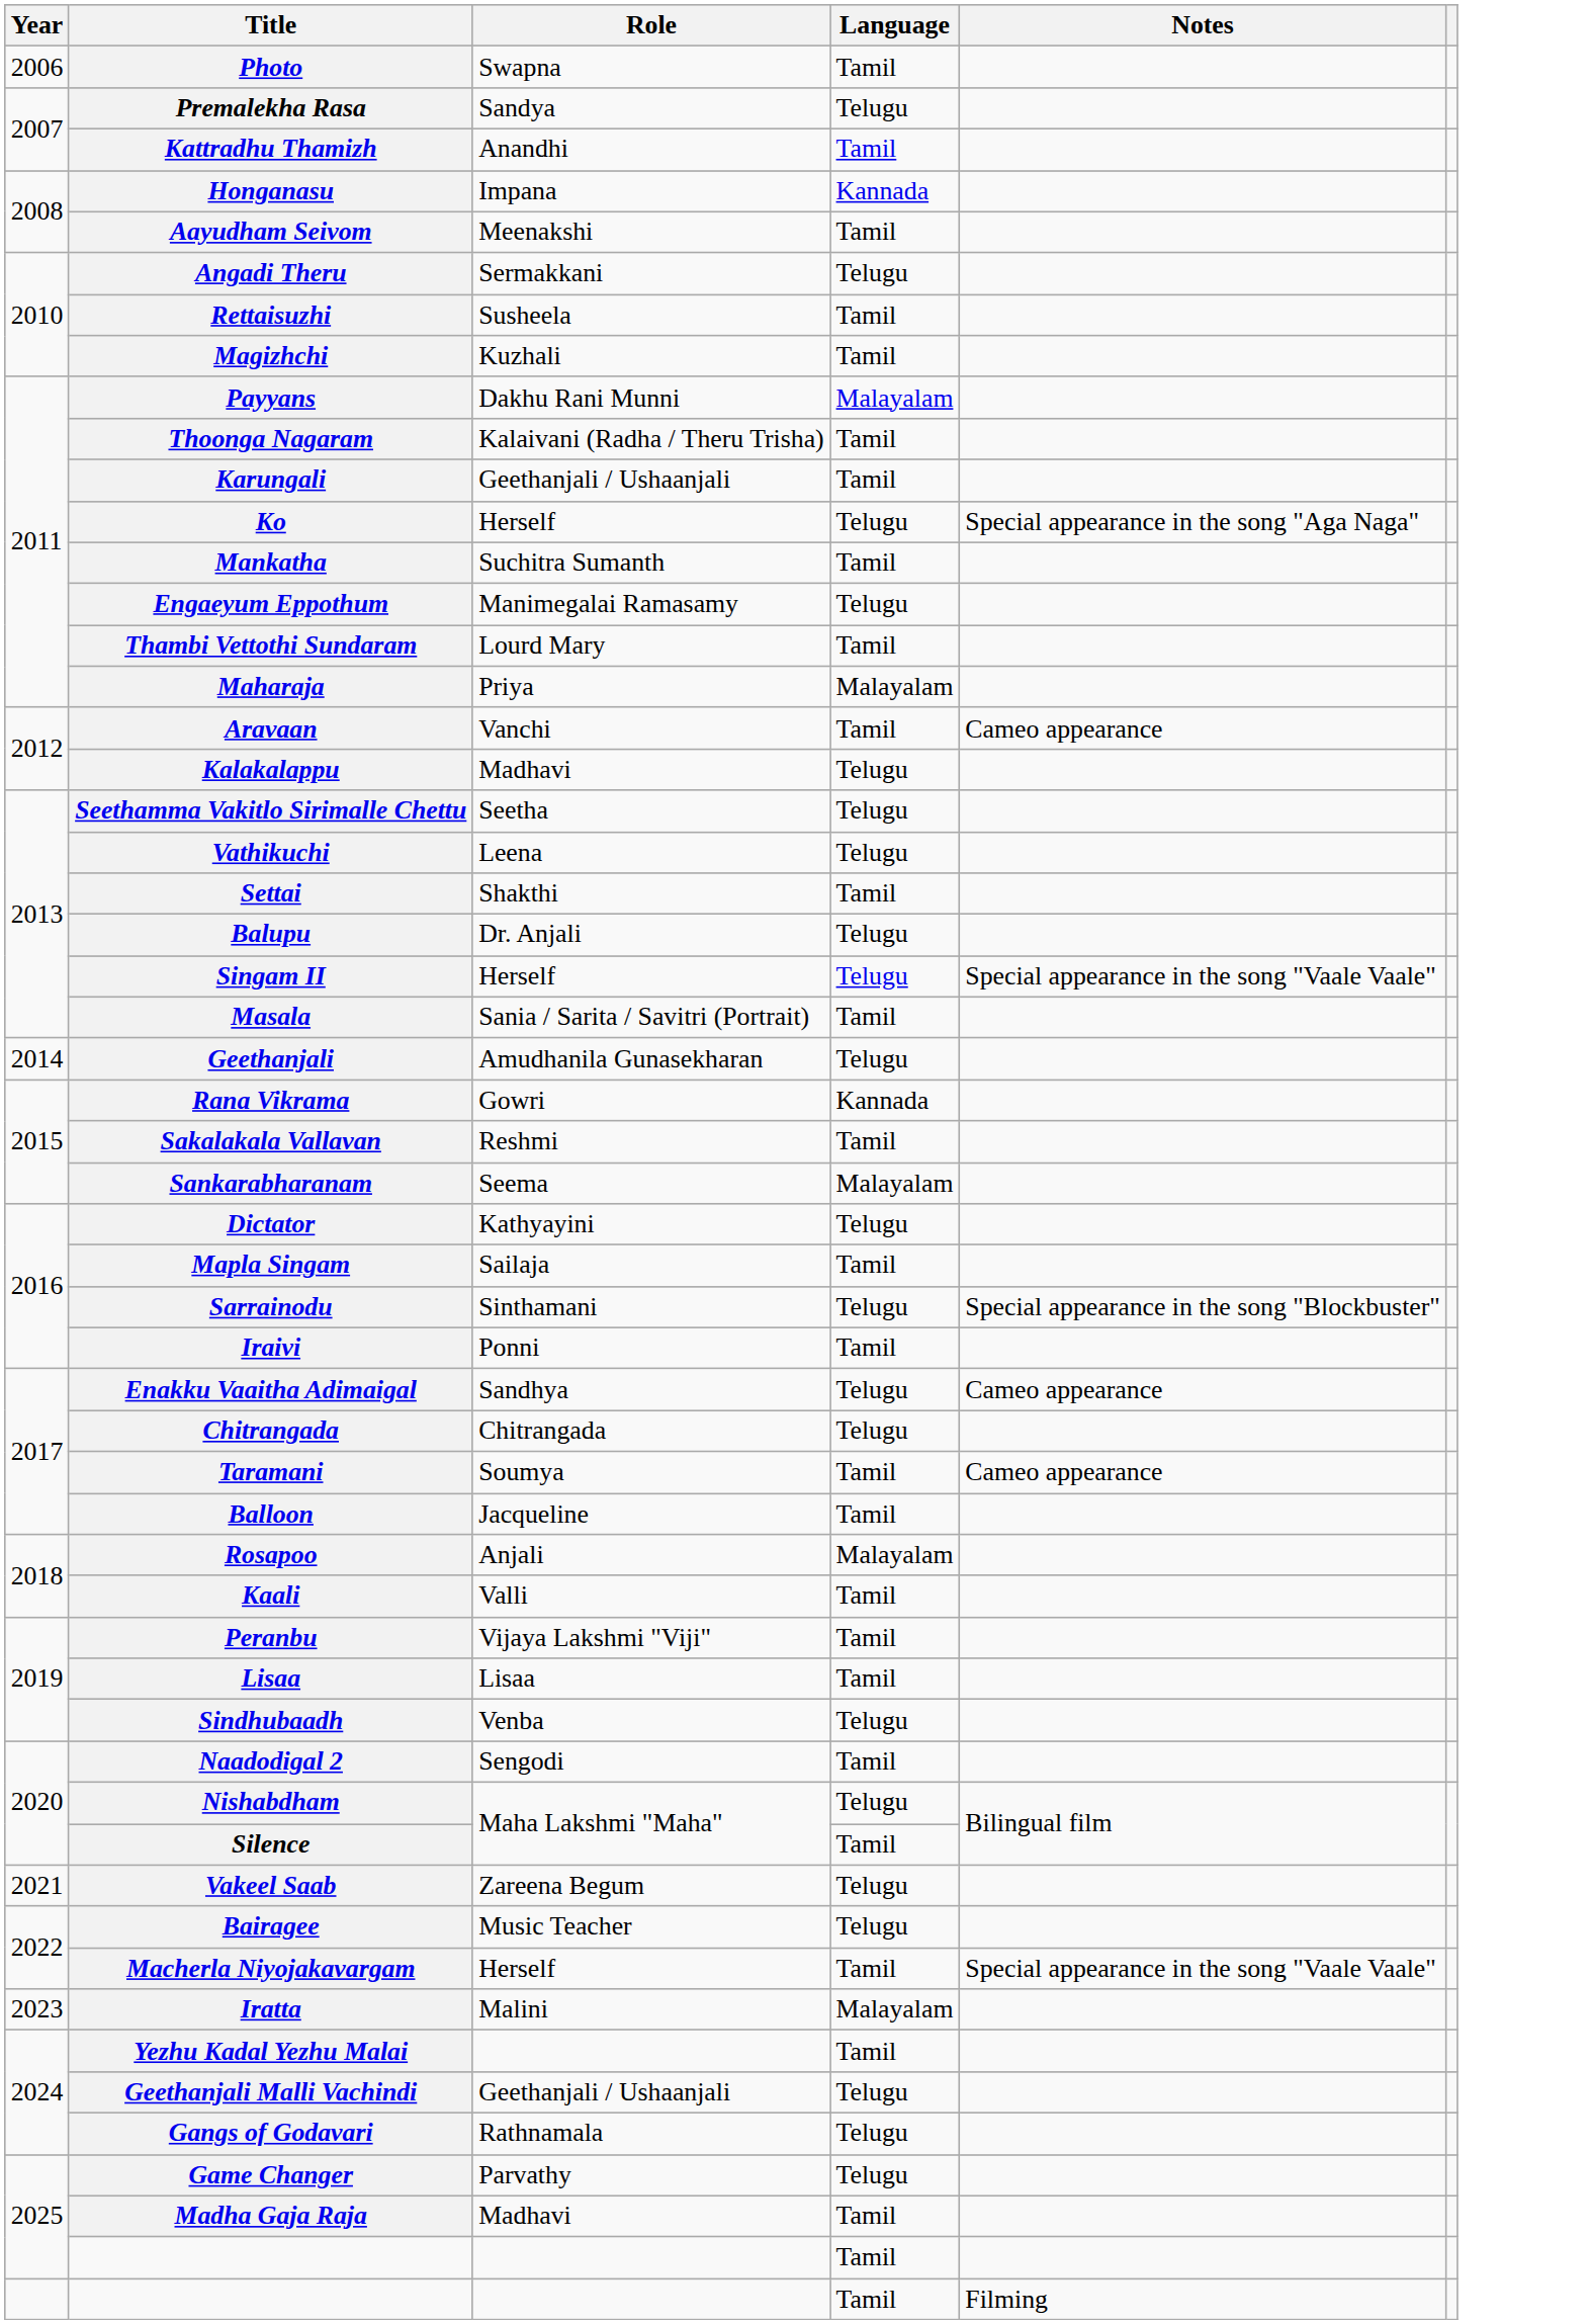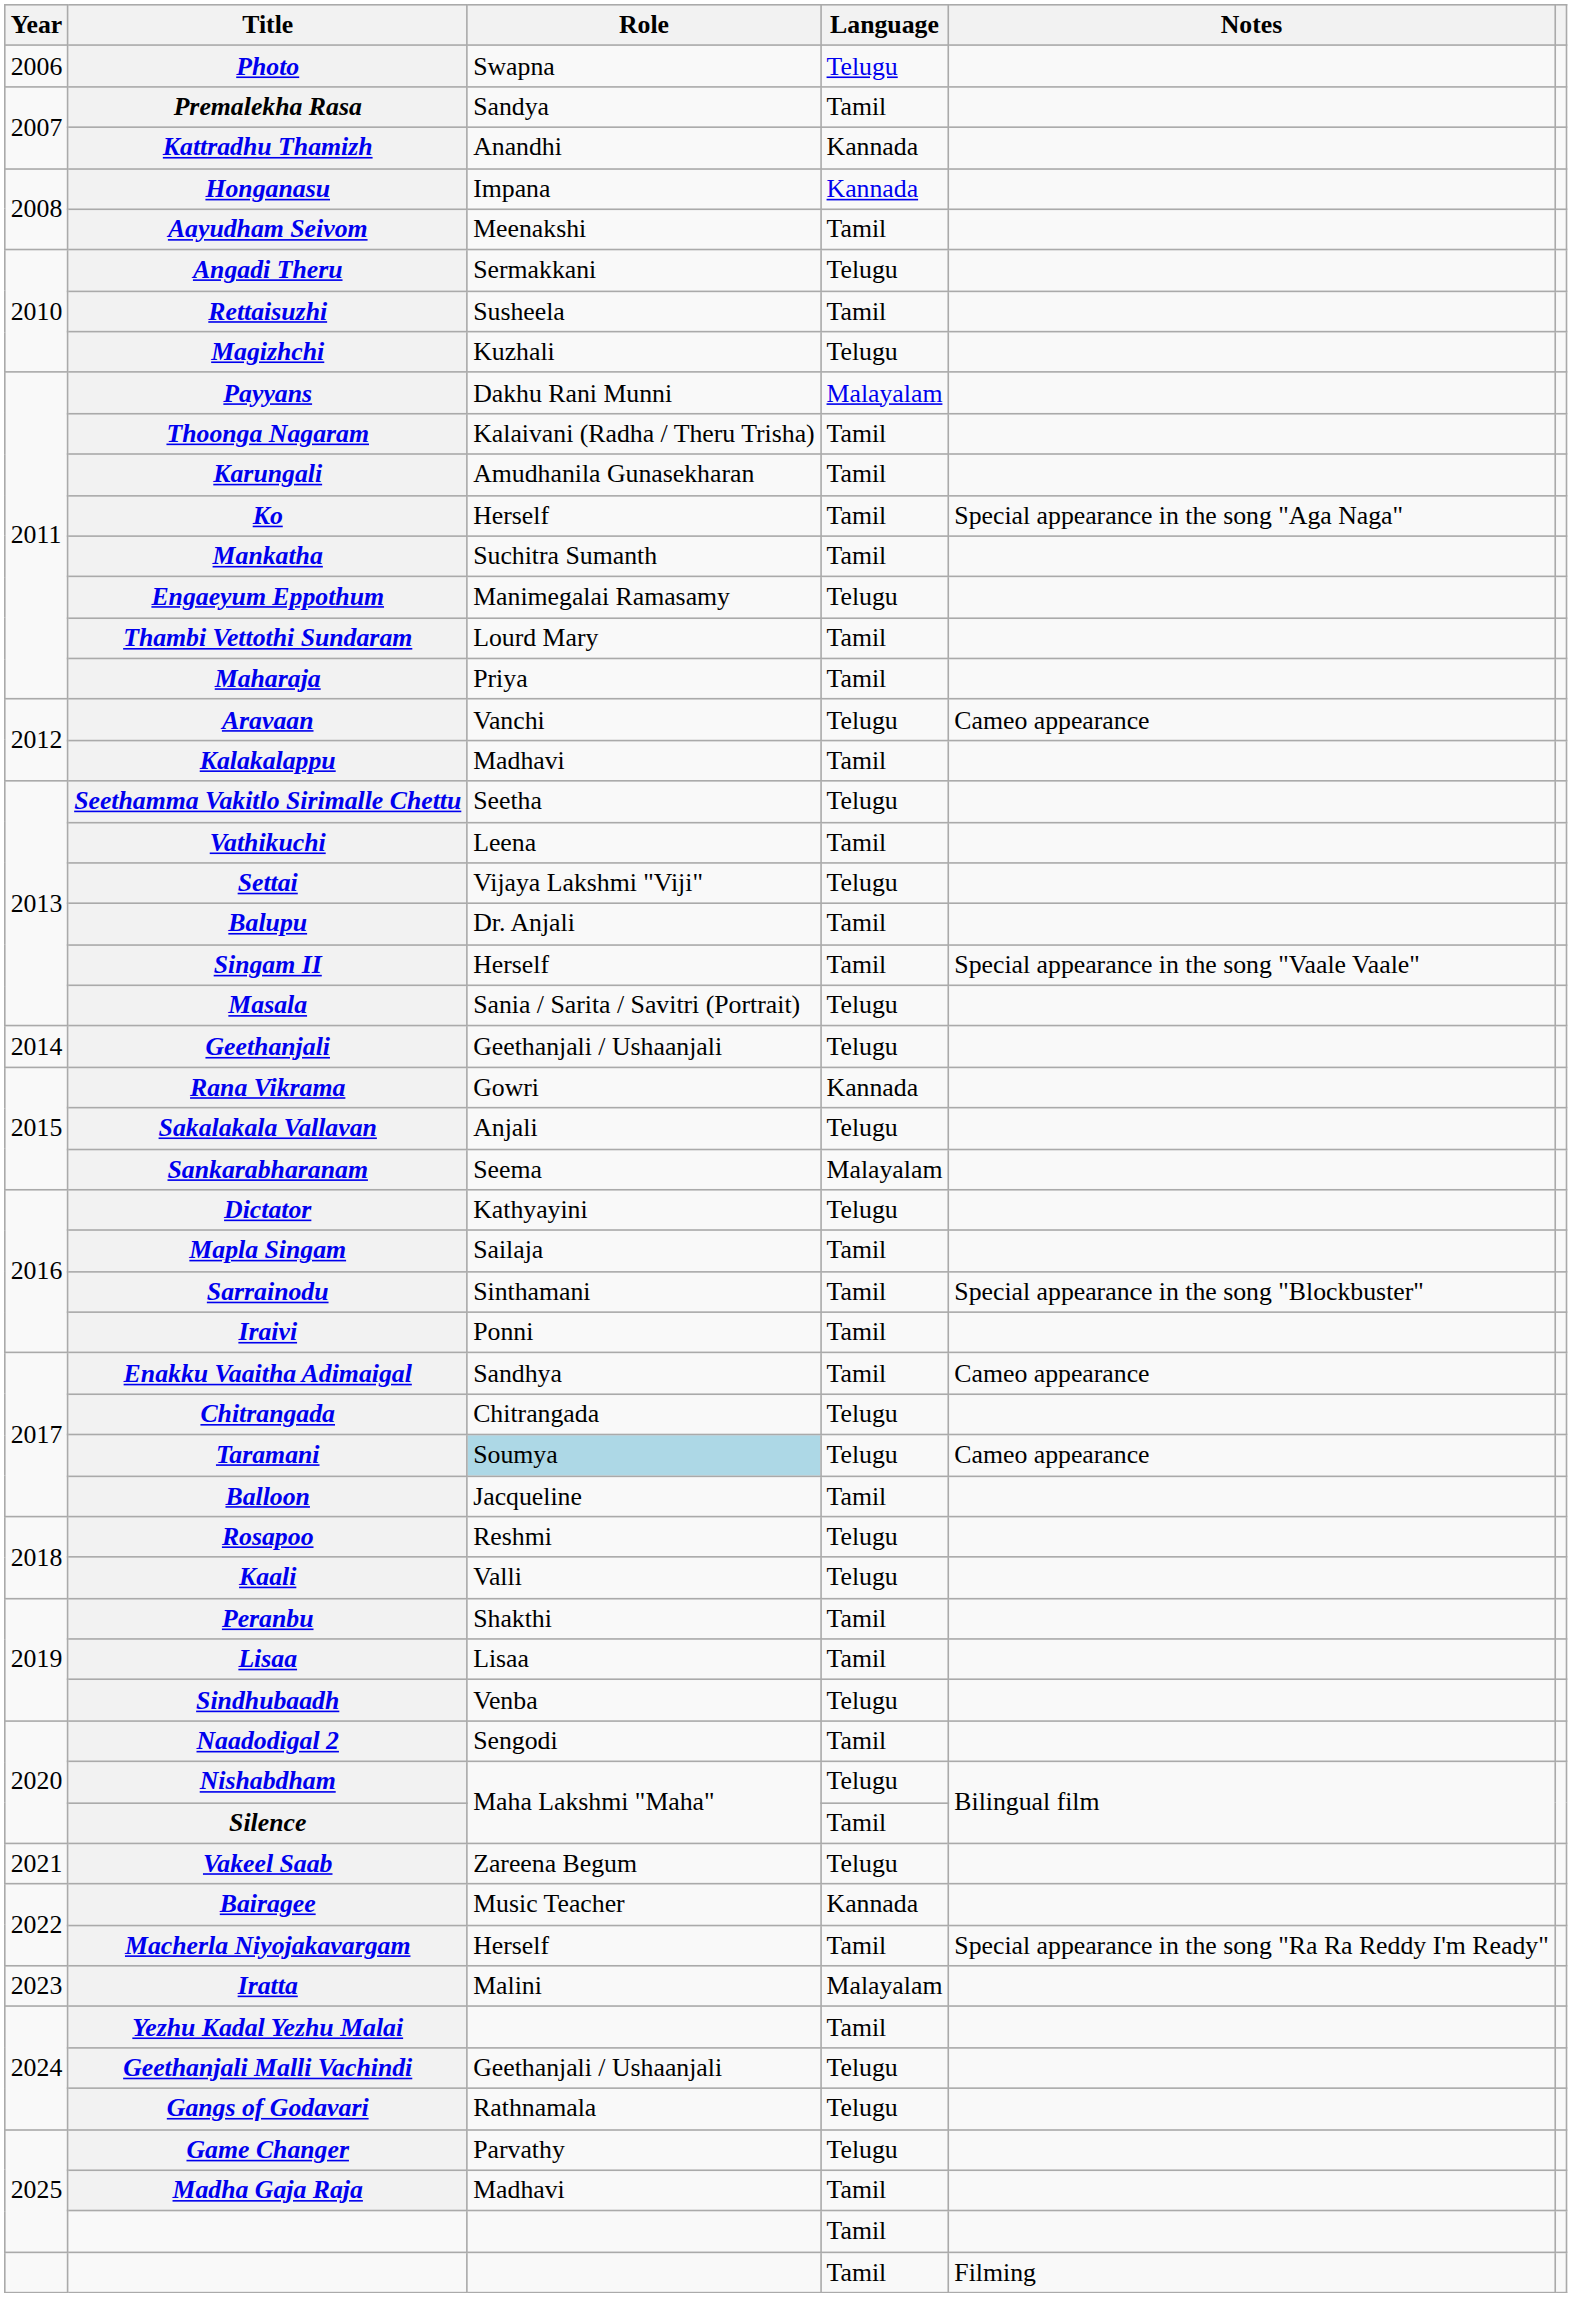 <table class="wikitable sortable plainrowheaders">
 <tr style="text-align:center;">
 <th scope="col">Year</th>
 <th scope="col">Title</th>
 <th scope="col">Role</th>
 <th scope="col">Language</th>
 <th class="unsortable" scope="col">Notes</th>
 <th class="unsortable" scope="col"></th>
 </tr>
 <tr>
 <td>2006</td>
 <th scope="row"><em><a href='#'>Photo</a></em></th>
 <td>Swapna</td>
-<td>Tamil</td>
+<td><a href='#'>Telugu</a></td>
 <td></td>
 <td></td>
 </tr>
 <tr>
 <td rowspan="2">2007</td>
 <th scope="row"><em>Premalekha Rasa</em></th>
 <td>Sandya</td>
-<td>Telugu</td>
+<td>Tamil</td>
 <td></td>
 <td></td>
 </tr>
 <tr>
 <th scope="row"><em><a href='#'>Kattradhu Thamizh</a></em></th>
 <td>Anandhi</td>
-<td><a href='#'>Tamil</a></td>
+<td>Kannada</td>
 <td></td>
 <td></td>
 </tr>
 <tr>
 <td rowspan="2">2008</td>
 <th scope="row"><em><a href='#'>Honganasu</a></em></th>
 <td>Impana</td>
 <td><a href='#'>Kannada</a></td>
 <td></td>
 <td></td>
 </tr>
 <tr>
 <th scope="row"><em><a href='#'>Aayudham Seivom</a></em></th>
 <td>Meenakshi</td>
 <td>Tamil</td>
 <td></td>
 <td></td>
 </tr>
 <tr>
 <td rowspan="3">2010</td>
 <th scope="row"><em><a href='#'>Angadi Theru</a></em></th>
 <td>Sermakkani</td>
 <td>Telugu</td>
 <td></td>
 <td></td>
 </tr>
 <tr>
 <th scope="row"><em><a href='#'>Rettaisuzhi</a></em></th>
 <td>Susheela</td>
 <td>Tamil</td>
 <td></td>
 <td></td>
 </tr>
 <tr>
 <th scope="row"><em><a href='#'>Magizhchi</a></em></th>
 <td>Kuzhali</td>
-<td>Tamil</td>
+<td>Telugu</td>
 <td></td>
 <td></td>
 </tr>
 <tr>
 <td rowspan="8">2011</td>
 <th scope="row"><em><a href='#'>Payyans</a></em></th>
 <td>Dakhu Rani Munni</td>
 <td><a href='#'>Malayalam</a></td>
 <td></td>
 <td></td>
 </tr>
 <tr>
 <th scope="row"><em><a href='#'>Thoonga Nagaram</a></em></th>
 <td>Kalaivani (Radha / Theru Trisha)</td>
 <td>Tamil</td>
 <td></td>
 <td></td>
 </tr>
 <tr>
 <th scope="row"><em><a href='#'>Karungali</a></em></th>
-<td>Geethanjali / Ushaanjali</td>
+<td>Amudhanila Gunasekharan</td>
 <td>Tamil</td>
 <td></td>
 <td></td>
 </tr>
 <tr>
 <th scope="row"><em><a href='#'>Ko</a></em></th>
 <td>Herself</td>
-<td>Telugu</td>
+<td>Tamil</td>
 <td>Special appearance in the song "Aga Naga"</td>
 <td></td>
 </tr>
 <tr>
 <th scope="row"><em><a href='#'>Mankatha</a></em></th>
 <td>Suchitra Sumanth</td>
 <td>Tamil</td>
 <td></td>
 <td></td>
 </tr>
 <tr>
 <th scope="row"><em><a href='#'>Engaeyum Eppothum</a></em></th>
 <td>Manimegalai Ramasamy</td>
 <td>Telugu</td>
 <td></td>
 <td></td>
 </tr>
 <tr>
 <th scope="row"><em><a href='#'>Thambi Vettothi Sundaram</a></em></th>
 <td>Lourd Mary</td>
 <td>Tamil</td>
 <td></td>
 <td></td>
 </tr>
 <tr>
 <th scope="row"><em><a href='#'>Maharaja</a></em></th>
 <td>Priya</td>
-<td>Malayalam</td>
+<td>Tamil</td>
 <td></td>
 <td></td>
 </tr>
 <tr>
 <td rowspan="2">2012</td>
 <th scope="row"><em><a href='#'>Aravaan</a></em></th>
 <td>Vanchi</td>
-<td>Tamil</td>
+<td>Telugu</td>
 <td>Cameo appearance</td>
 <td></td>
 </tr>
 <tr>
 <th scope="row"><em><a href='#'>Kalakalappu</a></em></th>
 <td>Madhavi</td>
-<td>Telugu</td>
+<td>Tamil</td>
 <td></td>
 <td></td>
 </tr>
 <tr>
 <td rowspan="6">2013</td>
 <th scope="row"><em><a href='#'>Seethamma Vakitlo Sirimalle Chettu</a></em></th>
 <td>Seetha</td>
 <td>Telugu</td>
 <td></td>
 <td></td>
 </tr>
 <tr>
 <th scope="row"><em><a href='#'>Vathikuchi</a></em></th>
 <td>Leena</td>
-<td>Telugu</td>
+<td>Tamil</td>
 <td></td>
 <td></td>
 </tr>
 <tr>
 <th scope="row"><em><a href='#'>Settai</a></em></th>
-<td>Shakthi</td>
-<td>Tamil</td>
+<td>Vijaya Lakshmi "Viji"</td>
+<td>Telugu</td>
 <td></td>
 <td></td>
 </tr>
 <tr>
 <th scope="row"><em><a href='#'>Balupu</a></em></th>
 <td>Dr. Anjali</td>
-<td>Telugu</td>
+<td>Tamil</td>
 <td></td>
 <td></td>
 </tr>
 <tr>
 <th scope="row"><em><a href='#'>Singam II</a></em></th>
 <td>Herself</td>
-<td><a href='#'>Telugu</a></td>
+<td>Tamil</td>
 <td>Special appearance in the song "Vaale Vaale"</td>
 <td></td>
 </tr>
 <tr>
 <th scope="row"><em><a href='#'>Masala</a></em></th>
 <td>Sania / Sarita / Savitri (Portrait)</td>
-<td>Tamil</td>
+<td>Telugu</td>
 <td></td>
 <td></td>
 </tr>
 <tr>
 <td>2014</td>
 <th scope="row"><em><a href='#'>Geethanjali</a></em></th>
-<td>Amudhanila Gunasekharan</td>
+<td>Geethanjali / Ushaanjali</td>
 <td>Telugu</td>
 <td></td>
 <td></td>
 </tr>
 <tr>
 <td rowspan="3">2015</td>
 <th scope="row"><em><a href='#'>Rana Vikrama</a></em></th>
 <td>Gowri</td>
 <td>Kannada</td>
 <td></td>
 <td></td>
 </tr>
 <tr>
 <th scope="row"><em><a href='#'>Sakalakala Vallavan</a></em></th>
-<td>Reshmi</td>
-<td>Tamil</td>
+<td>Anjali</td>
+<td>Telugu</td>
 <td></td>
 <td></td>
 </tr>
 <tr>
 <th scope="row"><em><a href='#'>Sankarabharanam</a></em></th>
 <td>Seema</td>
 <td>Malayalam</td>
 <td></td>
 <td></td>
 </tr>
 <tr>
 <td rowspan="4">2016</td>
 <th scope="row"><em><a href='#'>Dictator</a></em></th>
 <td>Kathyayini</td>
 <td>Telugu</td>
 <td></td>
 <td></td>
 </tr>
 <tr>
 <th scope="row"><em><a href='#'>Mapla Singam</a></em></th>
 <td>Sailaja</td>
 <td>Tamil</td>
 <td></td>
 <td></td>
 </tr>
 <tr>
 <th scope="row"><em><a href='#'>Sarrainodu</a></em></th>
 <td>Sinthamani</td>
-<td>Telugu</td>
+<td>Tamil</td>
 <td>Special appearance in the song "Blockbuster"</td>
 <td></td>
 </tr>
 <tr>
 <th scope="row"><em><a href='#'>Iraivi</a></em></th>
 <td>Ponni</td>
 <td>Tamil</td>
 <td></td>
 <td></td>
 </tr>
 <tr>
 <td rowspan="4">2017</td>
 <th scope="row"><em><a href='#'>Enakku Vaaitha Adimaigal</a></em></th>
 <td>Sandhya</td>
-<td>Telugu</td>
+<td>Tamil</td>
 <td>Cameo appearance</td>
 <td></td>
 </tr>
 <tr>
 <th scope="row"><em><a href='#'>Chitrangada</a></em></th>
 <td>Chitrangada</td>
 <td>Telugu</td>
 <td></td>
 <td></td>
 </tr>
 <tr>
 <th scope="row"><em><a href='#'>Taramani</a></em></th>
-<td>Soumya</td>
-<td>Tamil</td>
+<td style="background: lightblue;">Soumya</td>
+<td>Telugu</td>
 <td>Cameo appearance</td>
 <td></td>
 </tr>
 <tr>
 <th scope="row"><em><a href='#'>Balloon</a></em></th>
 <td>Jacqueline</td>
 <td>Tamil</td>
 <td></td>
 <td></td>
 </tr>
 <tr>
 <td rowspan="2">2018</td>
 <th scope="row"><em><a href='#'>Rosapoo</a></em></th>
-<td>Anjali</td>
-<td>Malayalam</td>
+<td>Reshmi</td>
+<td>Telugu</td>
 <td></td>
 <td></td>
 </tr>
 <tr>
 <th scope="row"><em><a href='#'>Kaali</a></em></th>
 <td>Valli</td>
-<td>Tamil</td>
+<td>Telugu</td>
 <td></td>
 <td></td>
 </tr>
 <tr>
 <td rowspan="3">2019</td>
 <th scope="row"><em><a href='#'>Peranbu</a></em></th>
-<td>Vijaya Lakshmi "Viji"</td>
+<td>Shakthi</td>
 <td>Tamil</td>
 <td></td>
 <td></td>
 </tr>
 <tr>
 <th scope="row"><em><a href='#'>Lisaa</a></em></th>
 <td>Lisaa</td>
 <td>Tamil</td>
 <td></td>
 <td></td>
 </tr>
 <tr>
 <th scope="row"><em><a href='#'>Sindhubaadh</a></em></th>
 <td>Venba</td>
 <td>Telugu</td>
 <td></td>
 <td></td>
 </tr>
 <tr>
 <td rowspan=3>2020</td>
 <th scope="row"><em><a href='#'>Naadodigal 2</a></em></th>
 <td>Sengodi</td>
 <td>Tamil</td>
 <td></td>
 <td></td>
 </tr>
 <tr>
 <th scope="row"><em><a href='#'>Nishabdham</a></em></th>
 <td rowspan="2">Maha Lakshmi "Maha"</td>
 <td>Telugu</td>
 <td rowspan="2">Bilingual film</td>
 <td rowspan="2"></td>
 </tr>
 <tr>
 <th scope="row"><em>Silence</em></th>
 <td>Tamil</td>
 </tr>
 <tr>
 <td>2021</td>
 <th scope="row"><em><a href='#'>Vakeel Saab</a></em></th>
 <td>Zareena Begum</td>
 <td>Telugu</td>
 <td></td>
 <td></td>
 </tr>
 <tr>
 <td rowspan="2">2022</td>
 <th scope="row"><em><a href='#'>Bairagee</a></em></th>
 <td>Music Teacher</td>
-<td>Telugu</td>
+<td>Kannada</td>
 <td></td>
 <td></td>
 </tr>
 <tr>
 <th scope="row"><em><a href='#'>Macherla Niyojakavargam</a></em></th>
 <td>Herself</td>
 <td>Tamil</td>
-<td>Special appearance in the song "Vaale Vaale"</td>
+<td>Special appearance in the song "Ra Ra Reddy I'm Ready"</td>
 <td></td>
 </tr>
 <tr>
 <td>2023</td>
 <th scope="row"><em><a href='#'>Iratta</a></em></th>
 <td>Malini</td>
 <td>Malayalam</td>
 <td></td>
 <td></td>
 </tr>
 <tr>
 <td rowspan="3">2024</td>
 <th scope="row"><em><a href='#'>Yezhu Kadal Yezhu Malai</a></em></th>
 <td></td>
 <td>Tamil</td>
 <td></td>
 <td></td>
 </tr>
 <tr>
 <th scope="row"><em><a href='#'>Geethanjali Malli Vachindi</a></em></th>
 <td>Geethanjali / Ushaanjali</td>
 <td>Telugu</td>
 <td></td>
 <td></td>
 </tr>
 <tr>
 <th scope="row"><em><a href='#'>Gangs of Godavari</a></em></th>
 <td>Rathnamala</td>
 <td>Telugu</td>
 <td></td>
 <td></td>
 </tr>
 <tr>
 <td rowspan=3>2025</td>
 <th scope="row"><em><a href='#'>Game Changer</a></em></th>
 <td>Parvathy</td>
 <td>Telugu</td>
 <td></td>
 <td></td>
 </tr>
 <tr>
 <th scope="row"><em><a href='#'>Madha Gaja Raja</a></em></th>
 <td>Madhavi</td>
 <td>Tamil</td>
 <td></td>
 <td></td>
 </tr>
 <tr>
 <td></td>
 <td></td>
 <td>Tamil</td>
 <td></td>
 <td></td>
 </tr>
 <tr>
 <td></td>
 <td></td>
 <td></td>
 <td>Tamil</td>
 <td>Filming</td>
 <td></td>
 </tr>
 </table>
